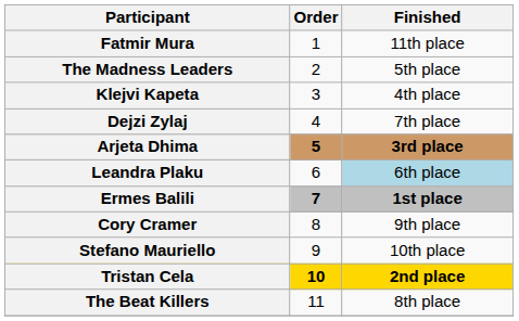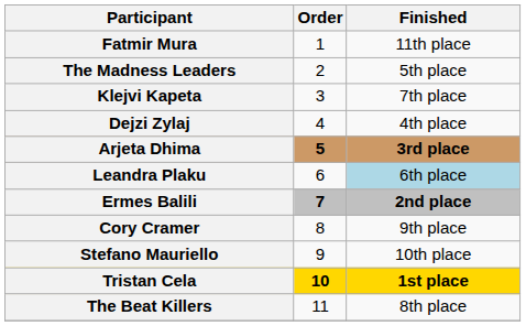 <table class="wikitable plainrowheaders sortable" style="text-align:center;">
 <tr>
 <th scope="col" class="unsortable" style="width:17em;">Participant</th>
 <th scope="col" style="width:1em;">Order</th>
 <th scope="col" style="width:10em;">Finished</th>
 </tr>
 <tr>
 <th scope="row">Fatmir Mura</th>
 <td>1</td>
 <td>11th place</td>
 </tr>
 <tr>
 <th scope="row">The Madness Leaders</th>
 <td>2</td>
 <td>5th place</td>
 </tr>
 <tr>
 <th scope="row">Klejvi Kapeta</th>
 <td>3</td>
-<td>4th place</td>
+<td>7th place</td>
 </tr>
 <tr>
 <th scope="row">Dejzi Zylaj</th>
 <td>4</td>
-<td>7th place</td>
+<td>4th place</td>
 </tr>
 <tr bgcolor=#c96>
 <th scope="row"><strong>Arjeta Dhima</strong></th>
 <td><strong>5</strong></td>
 <td><strong>3rd place</strong></td>
 </tr>
 <tr>
 <th scope="row">Leandra Plaku</th>
 <td>6</td>
 <td style="background: lightblue;">6th place</td>
 </tr>
 <tr bgcolor=silver>
 <th scope="row"><strong>Ermes Balili</strong></th>
 <td><strong>7</strong></td>
-<td><strong>1st place</strong></td>
+<td><strong>2nd place</strong></td>
 </tr>
 <tr>
 <th scope="row">Cory Cramer</th>
 <td>8</td>
 <td>9th place</td>
 </tr>
 <tr>
 <th scope="row">Stefano Mauriello</th>
 <td>9</td>
 <td>10th place</td>
 </tr>
 <tr bgcolor=gold>
 <th scope="row"><strong>Tristan Cela</strong></th>
 <td><strong>10</strong></td>
-<td><strong>2nd place</strong></td>
+<td><strong>1st place</strong></td>
 </tr>
 <tr>
 <th scope="row">The Beat Killers</th>
 <td>11</td>
 <td>8th place</td>
 </tr>
 <tr>
 </tr>
 </table>
